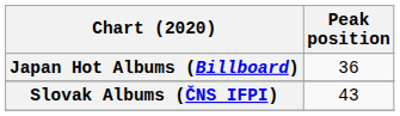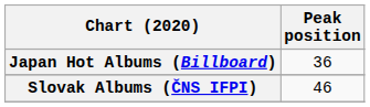 <table class="wikitable sortable plainrowheaders" style="text-align:center">
 <tr>
 <th scope="col">Chart (2020)</th>
 <th scope="col">Peak<br>position</th>
 </tr>
 <tr>
 </tr>
 <tr>
 </tr>
 <tr>
 </tr>
 <tr>
 </tr>
 <tr>
 </tr>
 <tr>
 </tr>
 <tr>
 </tr>
 <tr>
 </tr>
 <tr>
 </tr>
 <tr>
 </tr>
 <tr>
 </tr>
 <tr>
 </tr>
 <tr>
 </tr>
 <tr>
 <th scope="row">Japan Hot Albums (<em><a href='#'>Billboard</a></em>)</th>
 <td>36</td>
 </tr>
 <tr>
 </tr>
 <tr>
 </tr>
 <tr>
 </tr>
 <tr>
 </tr>
 <tr>
 <th scope="row">Slovak Albums (<a href='#'>ČNS IFPI</a>)</th>
-<td>43</td>
+<td>46</td>
 </tr>
 <tr>
 </tr>
 <tr>
 </tr>
 <tr>
 </tr>
 <tr>
 </tr>
 <tr>
 </tr>
 <tr>
 </tr>
 </table>
